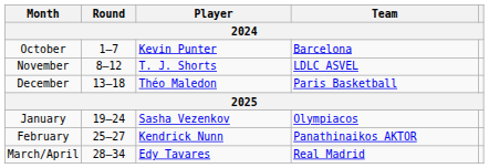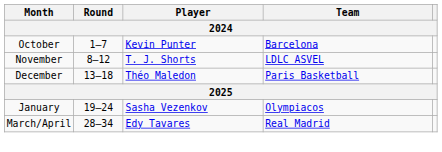 <table class="wikitable" style="text-align: center;">
 <tr>
 <th>Month</th>
 <th style="width:60px;">Round</th>
 <th style="width:180px;">Player</th>
 <th style="width:220px;">Team</th>
 <th></th>
 </tr>
 <tr>
 <th colspan=5>2024</th>
 </tr>
 <tr>
 <td>October</td>
 <td>1–7</td>
 <td align="left"> <a href='#'>Kevin Punter</a></td>
 <td align="left"> <a href='#'>Barcelona</a></td>
 <td></td>
 </tr>
 <tr>
 <td>November</td>
 <td>8–12</td>
 <td align="left"> <a href='#'>T. J. Shorts</a></td>
 <td align="left"> <a href='#'>LDLC ASVEL</a></td>
 <td></td>
 </tr>
 <tr>
 <td>December</td>
 <td>13–18</td>
 <td align="left"> <a href='#'>Théo Maledon</a></td>
 <td align="left"> <a href='#'>Paris Basketball</a></td>
 <td></td>
 </tr>
 <tr>
 <th colspan=5>2025</th>
 </tr>
 <tr>
 <td>January</td>
 <td>19–24</td>
 <td align="left"> <a href='#'>Sasha Vezenkov</a></td>
 <td align="left"> <a href='#'>Olympiacos</a></td>
 <td></td>
 </tr>
 <tr>
-<td>February</td>
-<td>25–27</td>
-<td align="left"> <a href='#'>Kendrick Nunn</a></td>
-<td align="left"> <a href='#'>Panathinaikos AKTOR</a></td>
-<td></td>
-</tr>
-<tr>
 <td>March/April</td>
 <td>28–34</td>
 <td align="left"> <a href='#'>Edy Tavares</a></td>
 <td align="left"> <a href='#'>Real Madrid</a></td>
 <td></td>
 </tr>
 </table>
